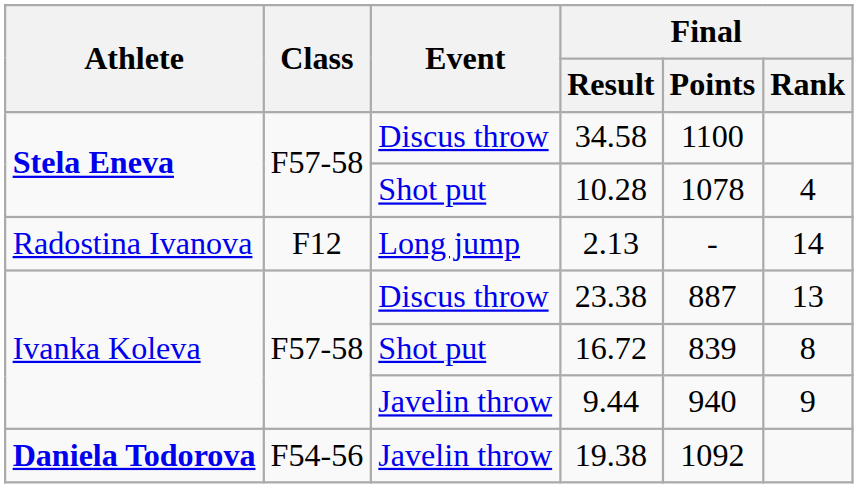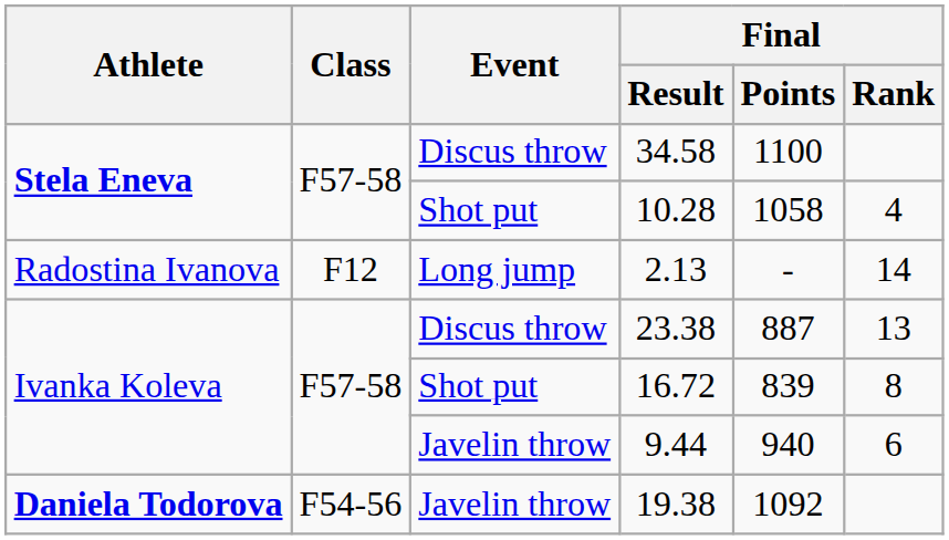 <table class=wikitable style="font-size:90%">
 <tr>
 <th rowspan="2">Athlete</th>
 <th rowspan="2">Class</th>
 <th rowspan="2">Event</th>
 <th colspan="3">Final</th>
 </tr>
 <tr>
 <th>Result</th>
 <th>Points</th>
 <th>Rank</th>
 </tr>
 <tr>
 <td rowspan="2"><strong><a href='#'>Stela Eneva</a></strong></td>
 <td rowspan="2" style="text-align:center;">F57-58</td>
 <td><a href='#'>Discus throw</a></td>
 <td style="text-align:center;">34.58</td>
 <td style="text-align:center;">1100</td>
 <td style="text-align:center;"></td>
 </tr>
 <tr>
 <td><a href='#'>Shot put</a></td>
 <td style="text-align:center;">10.28</td>
-<td style="text-align:center;">1078</td>
+<td style="text-align:center;">1058</td>
 <td style="text-align:center;">4</td>
 </tr>
 <tr>
 <td><a href='#'>Radostina Ivanova</a></td>
 <td style="text-align:center;">F12</td>
 <td><a href='#'>Long jump</a></td>
 <td style="text-align:center;">2.13</td>
 <td style="text-align:center;">-</td>
 <td style="text-align:center;">14</td>
 </tr>
 <tr>
 <td rowspan="3"><a href='#'>Ivanka Koleva</a></td>
 <td rowspan="3" style="text-align:center;">F57-58</td>
 <td><a href='#'>Discus throw</a></td>
 <td style="text-align:center;">23.38</td>
 <td style="text-align:center;">887</td>
 <td style="text-align:center;">13</td>
 </tr>
 <tr>
 <td><a href='#'>Shot put</a></td>
 <td style="text-align:center;">16.72</td>
 <td style="text-align:center;">839</td>
 <td style="text-align:center;">8</td>
 </tr>
 <tr>
 <td><a href='#'>Javelin throw</a></td>
 <td style="text-align:center;">9.44</td>
 <td style="text-align:center;">940</td>
-<td style="text-align:center;">9</td>
+<td style="text-align:center;">6</td>
 </tr>
 <tr>
 <td><strong><a href='#'>Daniela Todorova</a></strong></td>
 <td style="text-align:center;">F54-56</td>
 <td><a href='#'>Javelin throw</a></td>
 <td style="text-align:center;">19.38</td>
 <td style="text-align:center;">1092</td>
 <td style="text-align:center;"></td>
 </tr>
 </table>
